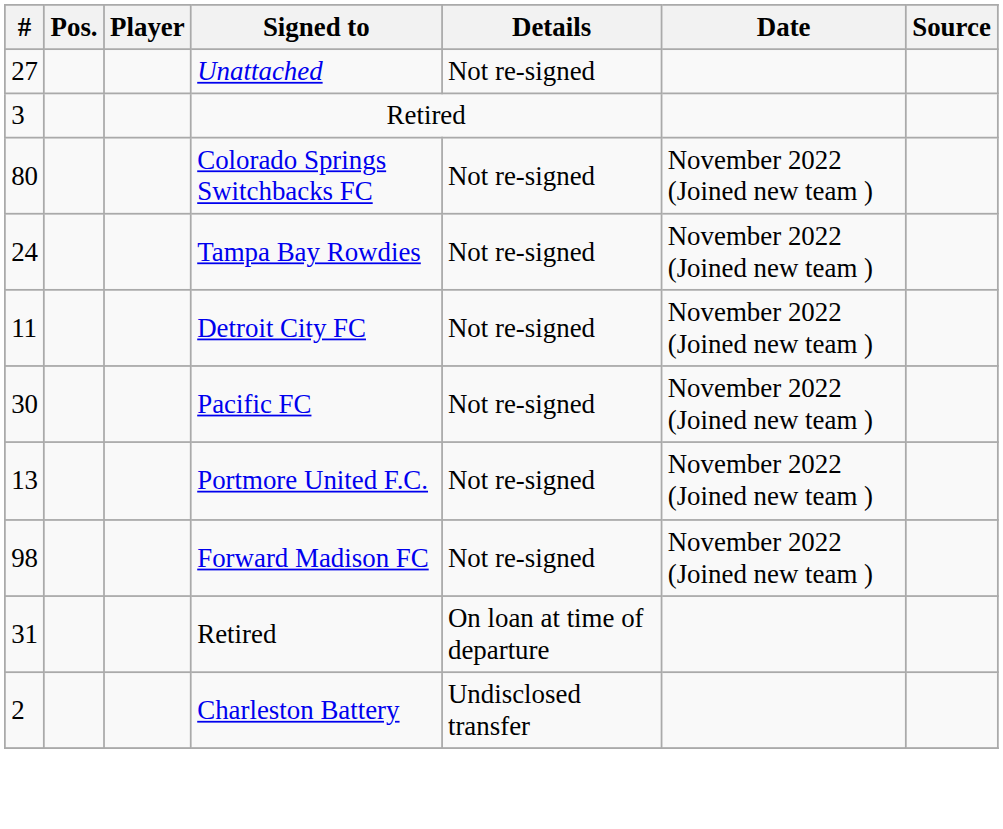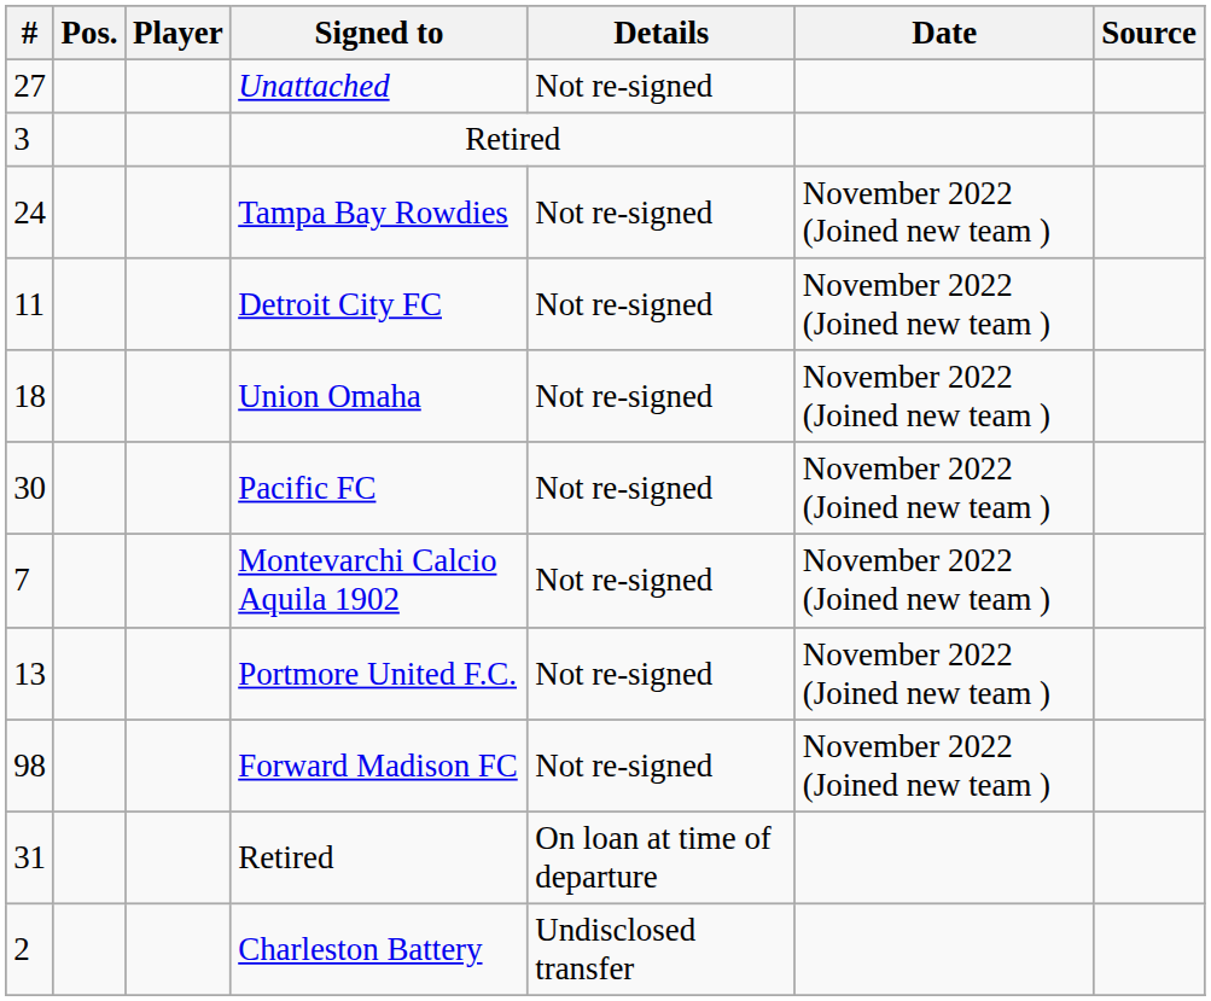 <table class="wikitable sortable" style="width:90%; text-align:center; font-size:95%; text-align:left;">
 <tr>
 <th>#</th>
 <th>Pos.</th>
 <th>Player</th>
 <th>Signed to</th>
 <th>Details</th>
 <th>Date</th>
 <th>Source</th>
 </tr>
 <tr>
 <td>27</td>
 <td></td>
 <td></td>
 <td><em><a href='#'>Unattached</a></em></td>
 <td>Not re-signed</td>
 <td></td>
 <td></td>
 </tr>
 <tr>
 <td>3</td>
 <td></td>
 <td></td>
 <td colspan="2" align=center>Retired</td>
 <td></td>
 <td></td>
 </tr>
 <tr>
-<td>80</td>
-<td></td>
-<td></td>
-<td> <a href='#'>Colorado Springs Switchbacks FC</a></td>
-<td>Not re-signed</td>
-<td>November 2022 (Joined new team )</td>
-<td></td>
-</tr>
-<tr>
 <td>24</td>
 <td></td>
 <td></td>
 <td> <a href='#'>Tampa Bay Rowdies</a></td>
 <td>Not re-signed</td>
 <td>November 2022 (Joined new team )</td>
 <td></td>
 </tr>
 <tr>
 <td>11</td>
 <td></td>
 <td></td>
 <td> <a href='#'>Detroit City FC</a></td>
 <td>Not re-signed</td>
 <td>November 2022 (Joined new team )</td>
 <td></td>
 </tr>
 <tr>
+<td>18</td>
+<td></td>
+<td></td>
+<td> <a href='#'>Union Omaha</a></td>
+<td>Not re-signed</td>
+<td>November 2022 (Joined new team )</td>
+<td></td>
+</tr>
+<tr>
 <td>30</td>
 <td></td>
 <td></td>
 <td> <a href='#'>Pacific FC</a></td>
+<td>Not re-signed</td>
+<td>November 2022 (Joined new team )</td>
+<td></td>
+</tr>
+<tr>
+<td>7</td>
+<td></td>
+<td></td>
+<td> <a href='#'>Montevarchi Calcio Aquila 1902</a></td>
 <td>Not re-signed</td>
 <td>November 2022 (Joined new team )</td>
 <td></td>
 </tr>
 <tr>
 <td>13</td>
 <td></td>
 <td></td>
 <td> <a href='#'>Portmore United F.C.</a></td>
 <td>Not re-signed</td>
 <td>November 2022 (Joined new team )</td>
 <td></td>
 </tr>
 <tr>
 <td>98</td>
 <td></td>
 <td></td>
 <td> <a href='#'>Forward Madison FC</a></td>
 <td>Not re-signed</td>
 <td>November 2022 (Joined new team )</td>
 <td></td>
 </tr>
 <tr>
 <td>31</td>
 <td></td>
 <td></td>
 <td>Retired</td>
 <td>On loan at time of departure</td>
 <td></td>
 <td></td>
 </tr>
 <tr>
 <td>2</td>
 <td></td>
 <td></td>
 <td> <a href='#'>Charleston Battery</a></td>
 <td>Undisclosed transfer</td>
 <td></td>
 <td></td>
 </tr>
 <tr>
 </tr>
 </table>
